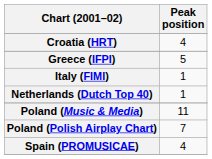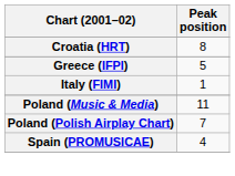 <table class="wikitable sortable plainrowheaders">
 <tr>
 <th>Chart (2001–02)</th>
 <th>Peak<br>position</th>
 </tr>
 <tr>
 </tr>
 <tr>
 </tr>
 <tr>
 </tr>
 <tr>
 <th scope="row">Croatia (<a href='#'>HRT</a>)</th>
-<td align="center">4</td>
+<td align="center">8</td>
 </tr>
 <tr>
 </tr>
 <tr>
 </tr>
 <tr>
 </tr>
 <tr>
 <th scope="row">Greece (<a href='#'>IFPI</a>)</th>
 <td style="text-align:center;">5</td>
 </tr>
 <tr>
 <th scope="row">Italy (<a href='#'>FIMI</a>)</th>
-<td style="text-align:center;">1</td>
-</tr>
-<tr>
-<th scope="row">Netherlands (<a href='#'>Dutch Top 40</a>)</th>
 <td style="text-align:center;">1</td>
 </tr>
 <tr>
 </tr>
 <tr>
 </tr>
 <tr>
 <th scope="row">Poland (<em><a href='#'>Music & Media</a></em>)</th>
 <td style="text-align:center;">11</td>
 </tr>
 <tr>
 <th scope="row">Poland (<a href='#'>Polish Airplay Chart</a>)</th>
 <td style="text-align:center;">7</td>
 </tr>
 <tr>
 <th scope="row">Spain (<a href='#'>PROMUSICAE</a>)</th>
 <td style="text-align:center;">4</td>
 </tr>
 <tr>
 </tr>
 <tr>
 </tr>
 <tr>
 </tr>
 </table>
